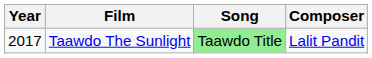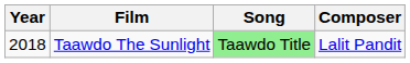 <table class="wikitable">
 <tr>
 <th scope="col">Year</th>
 <th scope="col">Film</th>
 <th scope="col">Song</th>
 <th scope="col">Composer</th>
 </tr>
 <tr>
-<td>2017</td>
+<td>2018</td>
 <td><a href='#'>Taawdo The Sunlight</a></td>
 <td style="background: lightgreen;">Taawdo Title</td>
 <td><a href='#'>Lalit Pandit</a></td>
 </tr>
 </table>
